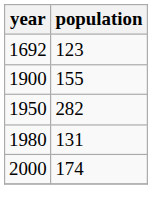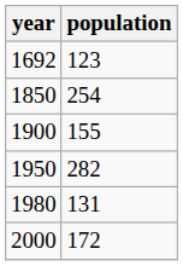 <table class="wikitable">
 <tr>
 <th>year</th>
 <th>population</th>
 </tr>
 <tr>
 <td>1692</td>
 <td>123</td>
+</tr>
+<tr>
+<td>1850</td>
+<td>254</td>
 </tr>
 <tr>
 <td>1900</td>
 <td>155</td>
 </tr>
 <tr>
 <td>1950</td>
 <td>282</td>
 </tr>
 <tr>
 <td>1980</td>
 <td>131</td>
 </tr>
 <tr>
 <td>2000</td>
-<td>174</td>
+<td>172</td>
 </tr>
 <tr>
 </tr>
 </table>
